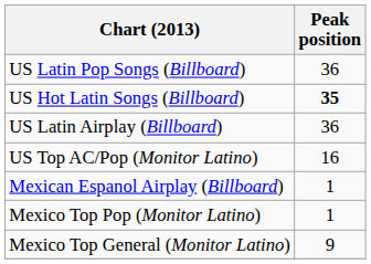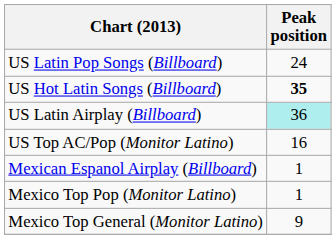 <table class="wikitable sortable">
 <tr>
 <th align="left">Chart (2013)</th>
 <th style="text-align:center;">Peak<br>position</th>
 </tr>
 <tr>
 <td>US <a href='#'>Latin Pop Songs</a> (<em><a href='#'>Billboard</a></em>)</td>
-<td style="text-align:center;">36</td>
+<td style="text-align:center;">24</td>
 </tr>
 <tr>
 <td>US <a href='#'>Hot Latin Songs</a> (<em><a href='#'>Billboard</a></em>)</td>
 <td style="text-align:center;"><strong>35</strong></td>
 </tr>
 <tr>
 <td>US Latin Airplay (<em><a href='#'>Billboard</a></em>)</td>
-<td style="text-align:center;">36</td>
+<td style="background: paleturquoise; text-align:center;">36</td>
 </tr>
 <tr>
 <td>US Top AC/Pop (<em>Monitor Latino</em>)</td>
 <td style="text-align:center;">16</td>
 </tr>
 <tr>
 <td><a href='#'>Mexican Espanol Airplay</a> (<em><a href='#'>Billboard</a></em>)</td>
 <td style="text-align:center;">1</td>
 </tr>
 <tr>
 <td>Mexico Top Pop (<em>Monitor Latino</em>)</td>
 <td style="text-align:center;">1</td>
 </tr>
 <tr>
 <td>Mexico Top General (<em>Monitor Latino</em>)</td>
 <td style="text-align:center;">9</td>
 </tr>
 <tr>
 </tr>
 </table>
